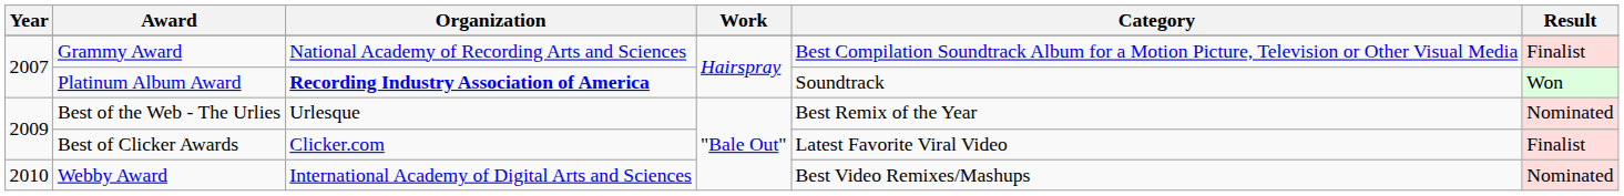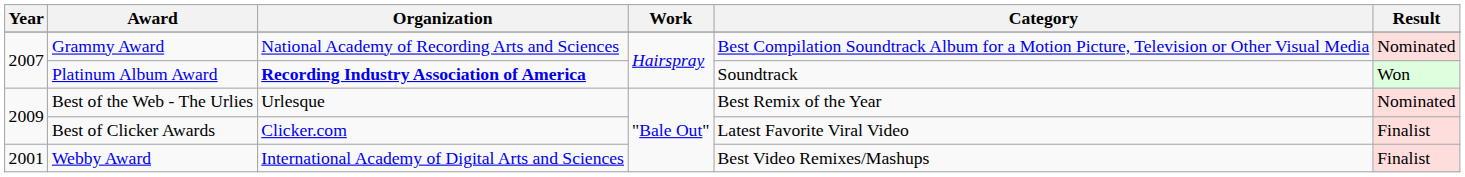 <table class="wikitable">
 <tr>
 <th>Year</th>
 <th>Award</th>
 <th>Organization</th>
 <th>Work</th>
 <th>Category</th>
 <th>Result</th>
 </tr>
 <tr>
 </tr>
 <tr>
 <td rowspan="2">2007</td>
 <td><a href='#'>Grammy Award</a></td>
 <td><a href='#'>National Academy of Recording Arts and Sciences</a></td>
 <td rowspan="2"><em><a href='#'>Hairspray</a></em></td>
 <td><a href='#'>Best Compilation Soundtrack Album for a Motion Picture, Television or Other Visual Media</a></td>
-<td style="background: #ffdddd">Finalist</td>
+<td style="background: #ffdddd">Nominated</td>
 </tr>
 <tr>
 <td><a href='#'>Platinum Album Award</a></td>
 <td><strong><a href='#'>Recording Industry Association of America</a></strong></td>
 <td>Soundtrack</td>
 <td bgcolor="#ddffdd">Won</td>
 </tr>
 <tr>
 <td rowspan="2">2009</td>
 <td>Best of the Web - The Urlies</td>
 <td>Urlesque</td>
 <td rowspan="3">"<a href='#'>Bale Out</a>"</td>
 <td>Best Remix of the Year</td>
 <td style="background: #ffdddd">Nominated</td>
 </tr>
 <tr>
 <td>Best of Clicker Awards</td>
 <td><a href='#'>Clicker.com</a></td>
 <td>Latest Favorite Viral Video</td>
 <td style="background: #ffdddd">Finalist</td>
 </tr>
 <tr>
-<td>2010</td>
+<td>2001</td>
 <td><a href='#'>Webby Award</a></td>
 <td><a href='#'>International Academy of Digital Arts and Sciences</a></td>
 <td>Best Video Remixes/Mashups</td>
-<td style="background: #ffdddd">Nominated</td>
+<td style="background: #ffdddd">Finalist</td>
 </tr>
 </table>
